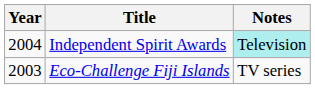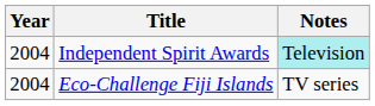 <table class="wikitable">
 <tr>
 <th>Year</th>
 <th>Title</th>
 <th>Notes</th>
 </tr>
 <tr>
 <td>2004</td>
 <td><a href='#'>Independent Spirit Awards</a></td>
 <td style="background: paleturquoise;">Television</td>
 </tr>
 <tr>
-<td>2003</td>
+<td>2004</td>
 <td><em><a href='#'>Eco-Challenge Fiji Islands</a></em></td>
 <td>TV series</td>
 </tr>
 </table>
